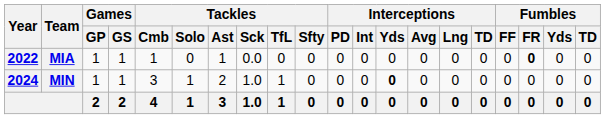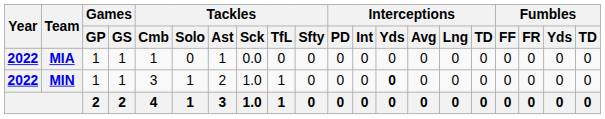 <table class="wikitable" style="text-align:center;">
 <tr>
 <th rowspan="2">Year</th>
 <th rowspan="2">Team</th>
 <th colspan="2">Games</th>
 <th colspan="6">Tackles</th>
 <th colspan="6">Interceptions</th>
 <th colspan="4">Fumbles</th>
 </tr>
 <tr>
 <th>GP</th>
 <th>GS</th>
 <th>Cmb</th>
 <th>Solo</th>
 <th>Ast</th>
 <th>Sck</th>
 <th>TfL</th>
 <th>Sfty</th>
 <th>PD</th>
 <th>Int</th>
 <th>Yds</th>
 <th>Avg</th>
 <th>Lng</th>
 <th>TD</th>
 <th>FF</th>
 <th>FR</th>
 <th>Yds</th>
 <th>TD</th>
 </tr>
 <tr>
 <th><a href='#'>2022</a></th>
 <th><a href='#'>MIA</a></th>
 <td>1</td>
 <td>1</td>
 <td>1</td>
 <td>0</td>
 <td>1</td>
 <td>0.0</td>
 <td>0</td>
 <td>0</td>
 <td>0</td>
 <td>0</td>
 <td>0</td>
 <td>0</td>
 <td>0</td>
 <td>0</td>
 <td>0</td>
-<td><strong>0</strong></td>
+<td>0</td>
 <td>0</td>
 <td>0</td>
 </tr>
 <tr>
-<th><a href='#'>2024</a></th>
+<th><a href='#'>2022</a></th>
 <th><a href='#'>MIN</a></th>
 <td>1</td>
 <td>1</td>
 <td>3</td>
 <td>1</td>
 <td>2</td>
 <td>1.0</td>
 <td>1</td>
 <td>0</td>
 <td>0</td>
 <td>0</td>
 <td><strong>0</strong></td>
 <td>0</td>
 <td>0</td>
 <td>0</td>
 <td>0</td>
 <td>0</td>
 <td>0</td>
 <td>0</td>
 </tr>
 <tr>
 <th colspan="2"></th>
 <th>2</th>
 <th>2</th>
 <th>4</th>
 <th>1</th>
 <th>3</th>
 <th>1.0</th>
 <th>1</th>
 <th>0</th>
 <th>0</th>
 <th>0</th>
 <th>0</th>
 <th>0</th>
 <th>0</th>
 <th>0</th>
 <th>0</th>
 <th>0</th>
 <th>0</th>
 <th>0</th>
 </tr>
 </table>
